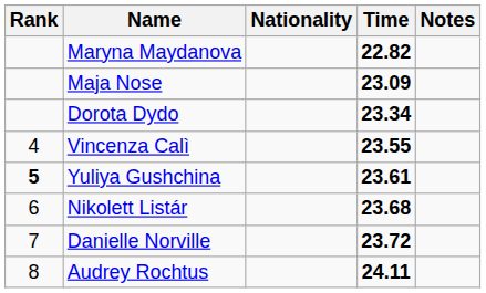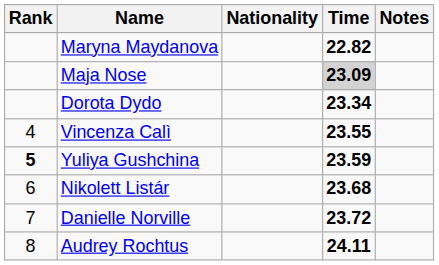 <table class="wikitable sortable" style="text-align:center">
 <tr>
 <th>Rank</th>
 <th>Name</th>
 <th>Nationality</th>
 <th>Time</th>
 <th>Notes</th>
 </tr>
 <tr>
 <td></td>
 <td align=left><a href='#'>Maryna Maydanova</a></td>
 <td align=left></td>
 <td><strong>22.82</strong></td>
 <td></td>
 </tr>
 <tr>
 <td></td>
 <td align=left><a href='#'>Maja Nose</a></td>
 <td align=left></td>
-<td><strong>23.09</strong></td>
+<td style="background: lightgrey;"><strong>23.09</strong></td>
 <td></td>
 </tr>
 <tr>
 <td></td>
 <td align=left><a href='#'>Dorota Dydo</a></td>
 <td align=left></td>
 <td><strong>23.34</strong></td>
 <td></td>
 </tr>
 <tr>
 <td>4</td>
 <td align=left><a href='#'>Vincenza Calì</a></td>
 <td align=left></td>
 <td><strong>23.55</strong></td>
 <td></td>
 </tr>
 <tr>
 <td><strong>5</strong></td>
 <td align=left><a href='#'>Yuliya Gushchina</a></td>
 <td align=left></td>
-<td><strong>23.61</strong></td>
+<td><strong>23.59</strong></td>
 <td></td>
 </tr>
 <tr>
 <td>6</td>
 <td align=left><a href='#'>Nikolett Listár</a></td>
 <td align=left></td>
 <td><strong>23.68</strong></td>
 <td></td>
 </tr>
 <tr>
 <td>7</td>
 <td align=left><a href='#'>Danielle Norville</a></td>
 <td align=left></td>
 <td><strong>23.72</strong></td>
 <td></td>
 </tr>
 <tr>
 <td>8</td>
 <td align=left><a href='#'>Audrey Rochtus</a></td>
 <td align=left></td>
 <td><strong>24.11</strong></td>
 <td></td>
 </tr>
 </table>
